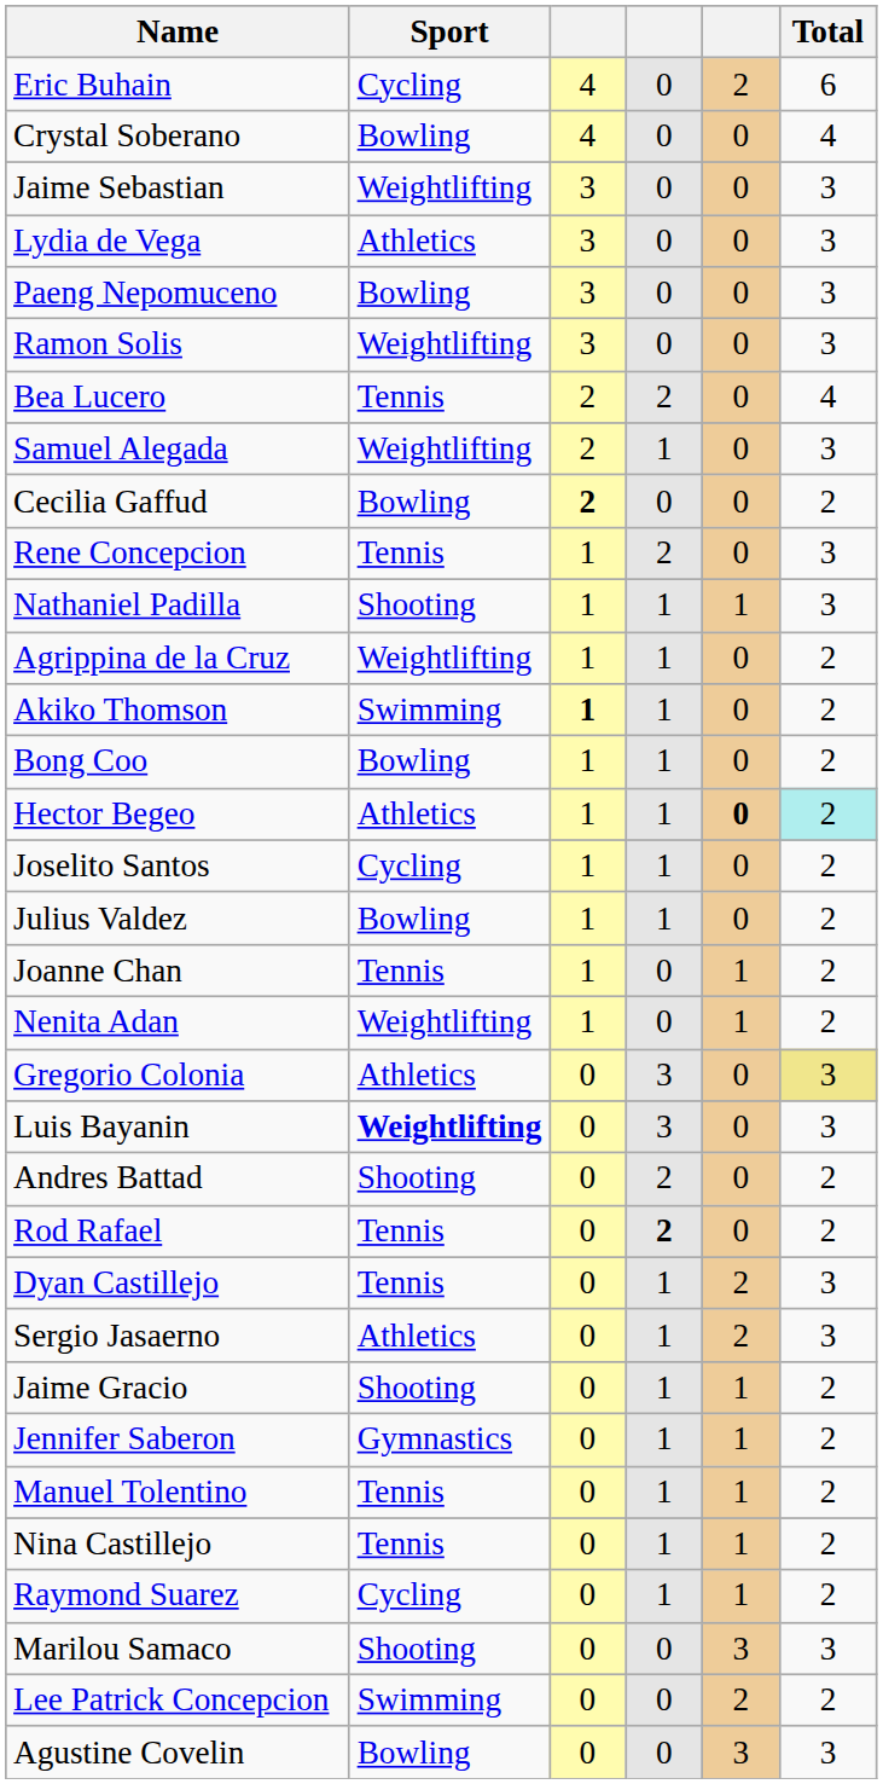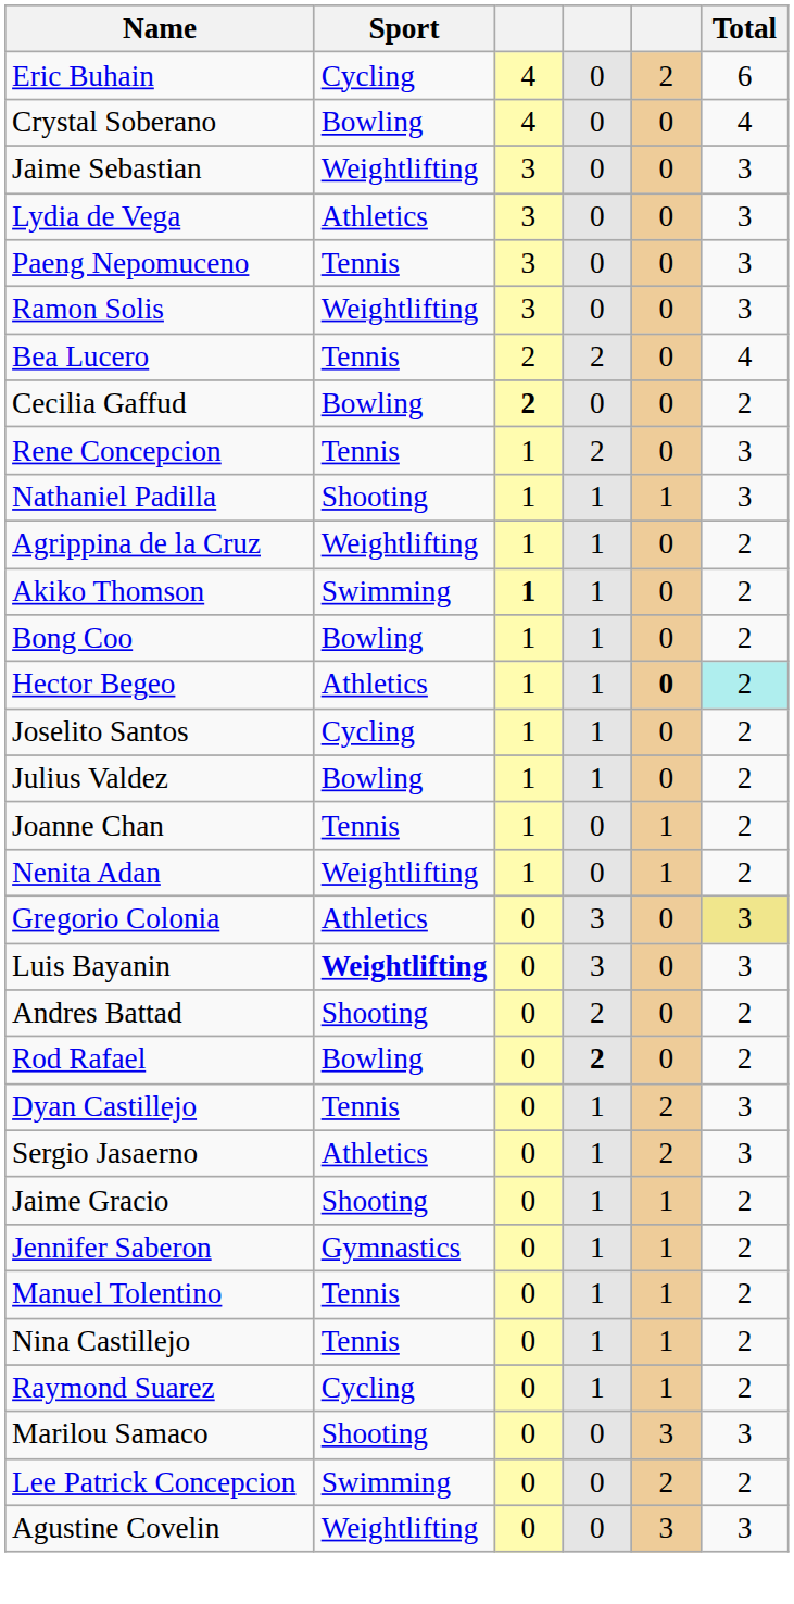 <table class="wikitable" style="font-size:100%; text-align:center;">
 <tr>
 <th width="160">Name</th>
 <th width="80">Sport</th>
 <th width="30"></th>
 <th width="30"></th>
 <th width="30"></th>
 <th width="40">Total</th>
 </tr>
 <tr>
 <td align=left><a href='#'>Eric Buhain</a></td>
 <td align=left><a href='#'>Cycling</a></td>
 <td bgcolor=#fffcaf>4</td>
 <td bgcolor=#e5e5e5>0</td>
 <td bgcolor=#eecc99>2</td>
 <td>6</td>
 </tr>
 <tr>
 <td align=left>Crystal Soberano</td>
 <td align=left><a href='#'>Bowling</a></td>
 <td bgcolor=#fffcaf>4</td>
 <td bgcolor=#e5e5e5>0</td>
 <td bgcolor=#eecc99>0</td>
 <td>4</td>
 </tr>
 <tr>
 <td align=left>Jaime Sebastian</td>
 <td align=left><a href='#'>Weightlifting</a></td>
 <td bgcolor=#fffcaf>3</td>
 <td bgcolor=#e5e5e5>0</td>
 <td bgcolor=#eecc99>0</td>
 <td>3</td>
 </tr>
 <tr>
 <td align=left><a href='#'>Lydia de Vega</a></td>
 <td align=left><a href='#'>Athletics</a></td>
 <td bgcolor=#fffcaf>3</td>
 <td bgcolor=#e5e5e5>0</td>
 <td bgcolor=#eecc99>0</td>
 <td>3</td>
 </tr>
 <tr>
 <td align=left><a href='#'>Paeng Nepomuceno</a></td>
-<td align=left><a href='#'>Bowling</a></td>
+<td align=left><a href='#'>Tennis</a></td>
 <td bgcolor=#fffcaf>3</td>
 <td bgcolor=#e5e5e5>0</td>
 <td bgcolor=#eecc99>0</td>
 <td>3</td>
 </tr>
 <tr>
 <td align=left><a href='#'>Ramon Solis</a></td>
 <td align=left><a href='#'>Weightlifting</a></td>
 <td bgcolor=#fffcaf>3</td>
 <td bgcolor=#e5e5e5>0</td>
 <td bgcolor=#eecc99>0</td>
 <td>3</td>
 </tr>
 <tr>
 <td align=left><a href='#'>Bea Lucero</a></td>
 <td align=left><a href='#'>Tennis</a></td>
 <td bgcolor=#fffcaf>2</td>
 <td bgcolor=#e5e5e5>2</td>
 <td bgcolor=#eecc99>0</td>
 <td>4</td>
-</tr>
-<tr>
-<td align=left><a href='#'>Samuel Alegada</a></td>
-<td align=left><a href='#'>Weightlifting</a></td>
-<td bgcolor=#fffcaf>2</td>
-<td bgcolor=#e5e5e5>1</td>
-<td bgcolor=#eecc99>0</td>
-<td>3</td>
 </tr>
 <tr>
 <td align=left>Cecilia Gaffud</td>
 <td align=left><a href='#'>Bowling</a></td>
 <td bgcolor=#fffcaf><strong>2</strong></td>
 <td bgcolor=#e5e5e5>0</td>
 <td bgcolor=#eecc99>0</td>
 <td>2</td>
 </tr>
 <tr>
 <td align=left><a href='#'>Rene Concepcion</a></td>
 <td align=left><a href='#'>Tennis</a></td>
 <td bgcolor=#fffcaf>1</td>
 <td bgcolor=#e5e5e5>2</td>
 <td bgcolor=#eecc99>0</td>
 <td>3</td>
 </tr>
 <tr>
 <td align=left><a href='#'>Nathaniel Padilla</a></td>
 <td align=left><a href='#'>Shooting</a></td>
 <td bgcolor=#fffcaf>1</td>
 <td bgcolor=#e5e5e5>1</td>
 <td bgcolor=#eecc99>1</td>
 <td>3</td>
 </tr>
 <tr>
 <td align=left><a href='#'>Agrippina de la Cruz</a></td>
 <td align=left><a href='#'>Weightlifting</a></td>
 <td bgcolor=#fffcaf>1</td>
 <td bgcolor=#e5e5e5>1</td>
 <td bgcolor=#eecc99>0</td>
 <td>2</td>
 </tr>
 <tr>
 <td align=left><a href='#'>Akiko Thomson</a></td>
 <td align=left><a href='#'>Swimming</a></td>
 <td bgcolor=#fffcaf><strong>1</strong></td>
 <td bgcolor=#e5e5e5>1</td>
 <td bgcolor=#eecc99>0</td>
 <td>2</td>
 </tr>
 <tr>
 <td align=left><a href='#'>Bong Coo</a></td>
 <td align=left><a href='#'>Bowling</a></td>
 <td bgcolor=#fffcaf>1</td>
 <td bgcolor=#e5e5e5>1</td>
 <td bgcolor=#eecc99>0</td>
 <td>2</td>
 </tr>
 <tr>
 <td align=left><a href='#'>Hector Begeo</a></td>
 <td align=left><a href='#'>Athletics</a></td>
 <td bgcolor=#fffcaf>1</td>
 <td bgcolor=#e5e5e5>1</td>
 <td bgcolor=#eecc99><strong>0</strong></td>
 <td style="background: paleturquoise;">2</td>
 </tr>
 <tr>
 <td align=left>Joselito Santos</td>
 <td align=left><a href='#'>Cycling</a></td>
 <td bgcolor=#fffcaf>1</td>
 <td bgcolor=#e5e5e5>1</td>
 <td bgcolor=#eecc99>0</td>
 <td>2</td>
 </tr>
 <tr>
 <td align=left>Julius Valdez</td>
 <td align=left><a href='#'>Bowling</a></td>
 <td bgcolor=#fffcaf>1</td>
 <td bgcolor=#e5e5e5>1</td>
 <td bgcolor=#eecc99>0</td>
 <td>2</td>
 </tr>
 <tr>
 <td align=left>Joanne Chan</td>
 <td align=left><a href='#'>Tennis</a></td>
 <td bgcolor=#fffcaf>1</td>
 <td bgcolor=#e5e5e5>0</td>
 <td bgcolor=#eecc99>1</td>
 <td>2</td>
 </tr>
 <tr>
 <td align=left><a href='#'>Nenita Adan</a></td>
 <td align=left><a href='#'>Weightlifting</a></td>
 <td bgcolor=#fffcaf>1</td>
 <td bgcolor=#e5e5e5>0</td>
 <td bgcolor=#eecc99>1</td>
 <td>2</td>
 </tr>
 <tr>
 <td align=left><a href='#'>Gregorio Colonia</a></td>
 <td align=left><a href='#'>Athletics</a></td>
 <td bgcolor=#fffcaf>0</td>
 <td bgcolor=#e5e5e5>3</td>
 <td bgcolor=#eecc99>0</td>
 <td style="background: khaki;">3</td>
 </tr>
 <tr>
 <td align=left>Luis Bayanin</td>
 <td align=left><strong><a href='#'>Weightlifting</a></strong></td>
 <td bgcolor=#fffcaf>0</td>
 <td bgcolor=#e5e5e5>3</td>
 <td bgcolor=#eecc99>0</td>
 <td>3</td>
 </tr>
 <tr>
 <td align=left>Andres Battad</td>
 <td align=left><a href='#'>Shooting</a></td>
 <td bgcolor=#fffcaf>0</td>
 <td bgcolor=#e5e5e5>2</td>
 <td bgcolor=#eecc99>0</td>
 <td>2</td>
 </tr>
 <tr>
 <td align=left><a href='#'>Rod Rafael</a></td>
-<td align=left><a href='#'>Tennis</a></td>
+<td align=left><a href='#'>Bowling</a></td>
 <td bgcolor=#fffcaf>0</td>
 <td bgcolor=#e5e5e5><strong>2</strong></td>
 <td bgcolor=#eecc99>0</td>
 <td>2</td>
 </tr>
 <tr>
 <td align=left><a href='#'>Dyan Castillejo</a></td>
 <td align=left><a href='#'>Tennis</a></td>
 <td bgcolor=#fffcaf>0</td>
 <td bgcolor=#e5e5e5>1</td>
 <td bgcolor=#eecc99>2</td>
 <td>3</td>
 </tr>
 <tr>
 <td align=left>Sergio Jasaerno</td>
 <td align=left><a href='#'>Athletics</a></td>
 <td bgcolor=#fffcaf>0</td>
 <td bgcolor=#e5e5e5>1</td>
 <td bgcolor=#eecc99>2</td>
 <td>3</td>
 </tr>
 <tr>
 <td align=left>Jaime Gracio</td>
 <td align=left><a href='#'>Shooting</a></td>
 <td bgcolor=#fffcaf>0</td>
 <td bgcolor=#e5e5e5>1</td>
 <td bgcolor=#eecc99>1</td>
 <td>2</td>
 </tr>
 <tr>
 <td align=left><a href='#'>Jennifer Saberon</a></td>
 <td align=left><a href='#'>Gymnastics</a></td>
 <td bgcolor=#fffcaf>0</td>
 <td bgcolor=#e5e5e5>1</td>
 <td bgcolor=#eecc99>1</td>
 <td>2</td>
 </tr>
 <tr>
 <td align=left><a href='#'>Manuel Tolentino</a></td>
 <td align=left><a href='#'>Tennis</a></td>
 <td bgcolor=#fffcaf>0</td>
 <td bgcolor=#e5e5e5>1</td>
 <td bgcolor=#eecc99>1</td>
 <td>2</td>
 </tr>
 <tr>
 <td align=left>Nina Castillejo</td>
 <td align=left><a href='#'>Tennis</a></td>
 <td bgcolor=#fffcaf>0</td>
 <td bgcolor=#e5e5e5>1</td>
 <td bgcolor=#eecc99>1</td>
 <td>2</td>
 </tr>
 <tr>
 <td align=left><a href='#'>Raymond Suarez</a></td>
 <td align=left><a href='#'>Cycling</a></td>
 <td bgcolor=#fffcaf>0</td>
 <td bgcolor=#e5e5e5>1</td>
 <td bgcolor=#eecc99>1</td>
 <td>2</td>
 </tr>
 <tr>
 <td align=left>Marilou Samaco</td>
 <td align=left><a href='#'>Shooting</a></td>
 <td bgcolor=#fffcaf>0</td>
 <td bgcolor=#e5e5e5>0</td>
 <td bgcolor=#eecc99>3</td>
 <td>3</td>
 </tr>
 <tr>
 <td align=left><a href='#'>Lee Patrick Concepcion</a></td>
 <td align=left><a href='#'>Swimming</a></td>
 <td bgcolor=#fffcaf>0</td>
 <td bgcolor=#e5e5e5>0</td>
 <td bgcolor=#eecc99>2</td>
 <td>2</td>
 </tr>
 <tr>
 <td align=left>Agustine Covelin</td>
-<td align=left><a href='#'>Bowling</a></td>
+<td align=left><a href='#'>Weightlifting</a></td>
 <td bgcolor=#fffcaf>0</td>
 <td bgcolor=#e5e5e5>0</td>
 <td bgcolor=#eecc99>3</td>
 <td>3</td>
 </tr>
 </table>
